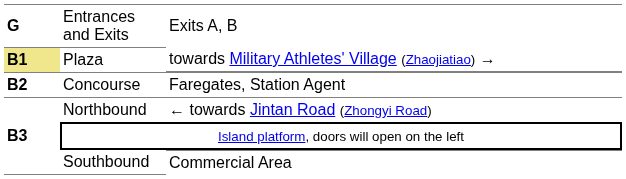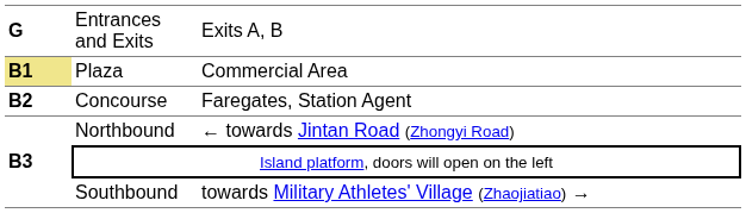 <table table border=0 cellspacing=0 cellpadding=3>
 <tr>
 <td style="border-top:solid 1px gray;border-bottom:solid 0px gray;" width=50><strong>G</strong></td>
 <td style="border-top:solid 1px gray;border-bottom:solid 0px gray;" width=100>Entrances and Exits</td>
 <td style="border-top:solid 1px gray;border-bottom:solid 0px gray;" width=450>Exits A, B</td>
 </tr>
 <tr>
 <td style="background: khaki; border-top:solid 1px gray;border-bottom:solid 0px gray;" width=50><strong>B1</strong></td>
 <td style="border-top:solid 1px gray;border-bottom:solid 0px gray;" width=100>Plaza</td>
-<td style="border-bottom:solid 1px gray;"> towards <a href='#'>Military Athletes' Village</a> <small>(<a href='#'>Zhaojiatiao</a>)</small> →</td>
+<td style="border-top:solid 1px gray;border-bottom:solid 0px gray;" width=450>Commercial Area</td>
 </tr>
 <tr>
 <td style="border-top:solid 1px gray;border-bottom:solid 1px gray;" width=50><strong>B2</strong></td>
 <td style="border-top:solid 1px gray;border-bottom:solid 1px gray;" width=100>Concourse</td>
 <td style="border-top:solid 1px gray;border-bottom:solid 1px gray;" width=450>Faregates, Station Agent</td>
 </tr>
 <tr>
 <td style="border-bottom:solid 1px gray;" rowspan=3><strong>B3</strong></td>
 <td>Northbound</td>
 <td>←  towards <a href='#'>Jintan Road</a> <small>(<a href='#'>Zhongyi Road</a>)</small></td>
 </tr>
 <tr>
 <td style="border-right:solid 2px black;border-left:solid 2px black;border-top:solid 2px black;border-bottom:solid 2px black;text-align:center;" colspan=2><small><a href='#'>Island platform</a>, doors will open on the left</small></td>
 </tr>
 <tr>
 <td style="border-bottom:solid 1px gray;">Southbound</td>
-<td style="border-top:solid 1px gray;border-bottom:solid 0px gray;" width=450>Commercial Area</td>
+<td style="border-bottom:solid 1px gray;"> towards <a href='#'>Military Athletes' Village</a> <small>(<a href='#'>Zhaojiatiao</a>)</small> →</td>
 </tr>
 </table>
